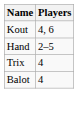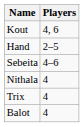 <table class="wikitable sortable">
 <tr>
 <th>Name</th>
 <th>Players</th>
 </tr>
 <tr>
 <td>Kout</td>
 <td>4, 6</td>
 </tr>
 <tr>
 <td>Hand</td>
 <td>2–5</td>
 </tr>
 <tr>
+<td>Sebeita</td>
+<td>4–6</td>
+</tr>
+<tr>
+<td>Nithala</td>
+<td>4</td>
+</tr>
+<tr>
 <td>Trix</td>
 <td>4</td>
 </tr>
 <tr>
 <td>Balot</td>
 <td>4</td>
 </tr>
 </table>
